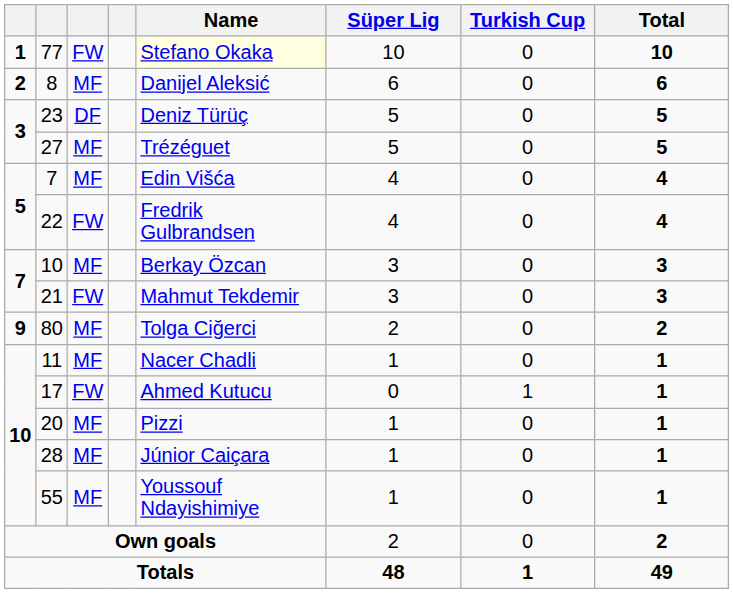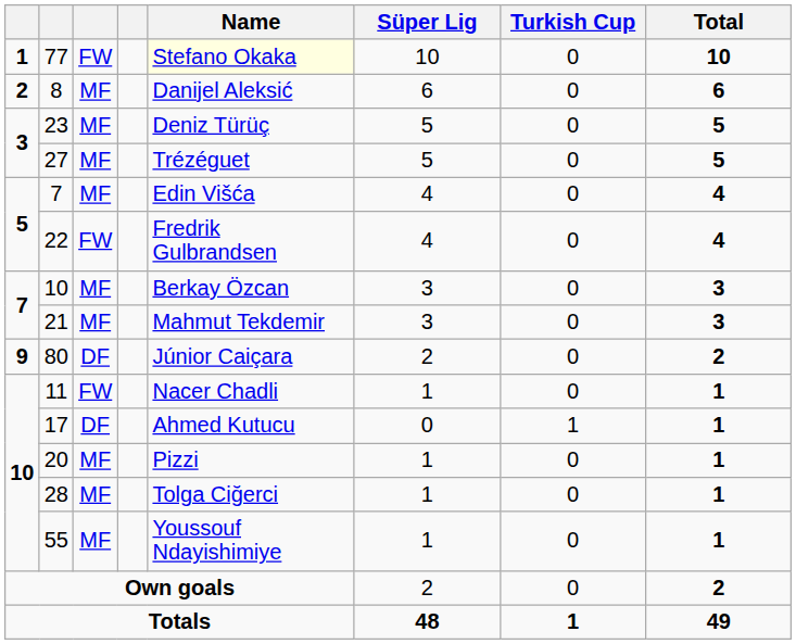 <table class="wikitable" style="text-align:center">
 <tr>
 <th width=15></th>
 <th width=15></th>
 <th width=15></th>
 <th width=15></th>
 <th width=145>Name</th>
 <th width=100><a href='#'>Süper Lig</a></th>
 <th width=100><a href='#'>Turkish Cup</a></th>
 <th width=100>Total</th>
 </tr>
 <tr>
 <td><strong>1</strong></td>
 <td>77</td>
 <td><a href='#'>FW</a></td>
 <td></td>
 <td align=left style="background: lightyellow;"><a href='#'>Stefano Okaka</a></td>
 <td>10</td>
 <td>0</td>
 <td><strong>10</strong></td>
 </tr>
 <tr>
 <td rowspan=1><strong>2</strong></td>
 <td>8</td>
 <td><a href='#'>MF</a></td>
 <td></td>
 <td align=left><a href='#'>Danijel Aleksić</a></td>
 <td>6</td>
 <td>0</td>
 <td><strong>6</strong></td>
 </tr>
 <tr>
 <td rowspan=2><strong>3</strong></td>
 <td>23</td>
-<td><a href='#'>DF</a></td>
+<td><a href='#'>MF</a></td>
 <td></td>
 <td align=left><a href='#'>Deniz Türüç</a></td>
 <td>5</td>
 <td>0</td>
 <td><strong>5</strong></td>
 </tr>
 <tr>
 <td>27</td>
 <td><a href='#'>MF</a></td>
 <td></td>
 <td align=left><a href='#'>Trézéguet</a></td>
 <td>5</td>
 <td>0</td>
 <td><strong>5</strong></td>
 </tr>
 <tr>
 <td rowspan=2><strong>5</strong></td>
 <td>7</td>
 <td><a href='#'>MF</a></td>
 <td></td>
 <td align=left><a href='#'>Edin Višća</a></td>
 <td>4</td>
 <td>0</td>
 <td><strong>4</strong></td>
 </tr>
 <tr>
 <td>22</td>
 <td><a href='#'>FW</a></td>
 <td></td>
 <td align=left><a href='#'>Fredrik Gulbrandsen</a></td>
 <td>4</td>
 <td>0</td>
 <td><strong>4</strong></td>
 </tr>
 <tr>
 <td rowspan=2><strong>7</strong></td>
 <td>10</td>
 <td><a href='#'>MF</a></td>
 <td></td>
 <td align=left><a href='#'>Berkay Özcan</a></td>
 <td>3</td>
 <td>0</td>
 <td><strong>3</strong></td>
 </tr>
 <tr>
 <td>21</td>
-<td><a href='#'>FW</a></td>
+<td><a href='#'>MF</a></td>
 <td></td>
 <td align=left><a href='#'>Mahmut Tekdemir</a></td>
 <td>3</td>
 <td>0</td>
 <td><strong>3</strong></td>
 </tr>
 <tr>
 <td rowspan=1><strong>9</strong></td>
 <td>80</td>
-<td><a href='#'>MF</a></td>
+<td><a href='#'>DF</a></td>
 <td></td>
-<td align=left><a href='#'>Tolga Ciğerci</a></td>
+<td align=left><a href='#'>Júnior Caiçara</a></td>
 <td>2</td>
 <td>0</td>
 <td><strong>2</strong></td>
 </tr>
 <tr>
 <td rowspan=5><strong>10</strong></td>
 <td>11</td>
-<td><a href='#'>MF</a></td>
+<td><a href='#'>FW</a></td>
 <td></td>
 <td align=left><a href='#'>Nacer Chadli</a></td>
 <td>1</td>
 <td>0</td>
 <td><strong>1</strong></td>
 </tr>
 <tr>
 <td>17</td>
-<td><a href='#'>FW</a></td>
+<td><a href='#'>DF</a></td>
 <td></td>
 <td align=left><a href='#'>Ahmed Kutucu</a></td>
 <td>0</td>
 <td>1</td>
 <td><strong>1</strong></td>
 </tr>
 <tr>
 <td>20</td>
 <td><a href='#'>MF</a></td>
 <td></td>
 <td align=left><a href='#'>Pizzi</a></td>
 <td>1</td>
 <td>0</td>
 <td><strong>1</strong></td>
 </tr>
 <tr>
 <td>28</td>
 <td><a href='#'>MF</a></td>
 <td></td>
-<td align=left><a href='#'>Júnior Caiçara</a></td>
+<td align=left><a href='#'>Tolga Ciğerci</a></td>
 <td>1</td>
 <td>0</td>
 <td><strong>1</strong></td>
 </tr>
 <tr>
 <td>55</td>
 <td><a href='#'>MF</a></td>
 <td></td>
 <td align=left><a href='#'>Youssouf Ndayishimiye</a></td>
 <td>1</td>
 <td>0</td>
 <td><strong>1</strong></td>
 </tr>
 <tr>
 <td colspan=5><strong>Own goals</strong></td>
 <td>2</td>
 <td>0</td>
 <td><strong>2</strong></td>
 </tr>
 <tr>
 <td colspan=5><strong>Totals</strong></td>
 <td><strong>48</strong></td>
 <td><strong>1</strong></td>
 <td><strong>49</strong></td>
 </tr>
 </table>
